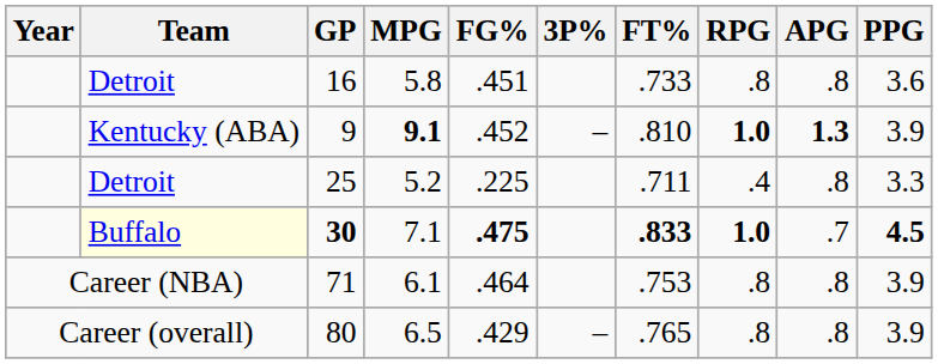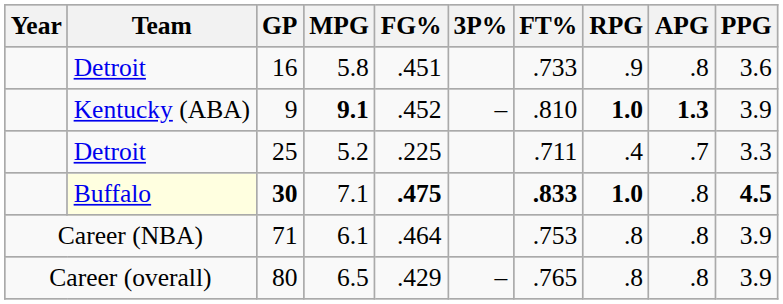 <table class="wikitable sortable" style="font-size:95%; text-align:right;">
 <tr>
 <th>Year</th>
 <th>Team</th>
 <th>GP</th>
 <th>MPG</th>
 <th>FG%</th>
 <th>3P%</th>
 <th>FT%</th>
 <th>RPG</th>
 <th>APG</th>
 <th>PPG</th>
 </tr>
 <tr>
 <td style="text-align:left;"></td>
 <td style="text-align:left;"><a href='#'>Detroit</a></td>
 <td>16</td>
 <td>5.8</td>
 <td>.451</td>
 <td></td>
 <td>.733</td>
-<td>.8</td>
+<td>.9</td>
 <td>.8</td>
 <td>3.6</td>
 </tr>
 <tr>
 <td style="text-align:left;"></td>
 <td style="text-align:left;"><a href='#'>Kentucky</a> (ABA)</td>
 <td>9</td>
 <td><strong>9.1</strong></td>
 <td>.452</td>
 <td>–</td>
 <td>.810</td>
 <td><strong>1.0</strong></td>
 <td><strong>1.3</strong></td>
 <td>3.9</td>
 </tr>
 <tr>
 <td style="text-align:left;"></td>
 <td style="text-align:left;"><a href='#'>Detroit</a></td>
 <td>25</td>
 <td>5.2</td>
 <td>.225</td>
 <td></td>
 <td>.711</td>
 <td>.4</td>
-<td>.8</td>
+<td>.7</td>
 <td>3.3</td>
 </tr>
 <tr>
 <td style="text-align:left;"></td>
 <td style="background: lightyellow; text-align:left;"><a href='#'>Buffalo</a></td>
 <td><strong>30</strong></td>
 <td>7.1</td>
 <td><strong>.475</strong></td>
 <td></td>
 <td><strong>.833</strong></td>
 <td><strong>1.0</strong></td>
-<td>.7</td>
+<td>.8</td>
 <td><strong>4.5</strong></td>
 </tr>
 <tr class="sortbottom">
 <td style="text-align:center;" colspan="2">Career (NBA)</td>
 <td>71</td>
 <td>6.1</td>
 <td>.464</td>
 <td></td>
 <td>.753</td>
 <td>.8</td>
 <td>.8</td>
 <td>3.9</td>
 </tr>
 <tr class="sortbottom">
 <td style="text-align:center;" colspan="2">Career (overall)</td>
 <td>80</td>
 <td>6.5</td>
 <td>.429</td>
 <td>–</td>
 <td>.765</td>
 <td>.8</td>
 <td>.8</td>
 <td>3.9</td>
 </tr>
 </table>
